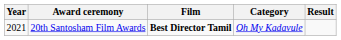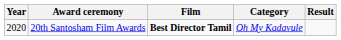 <table class="wikitable">
 <tr>
 <th>Year</th>
 <th>Award ceremony</th>
 <th>Film</th>
 <th>Category</th>
 <th>Result</th>
 </tr>
 <tr>
-<td>2021</td>
+<td>2020</td>
 <td><a href='#'>20th Santosham Film Awards</a></td>
 <td><strong>Best Director  Tamil</strong></td>
 <td><em><a href='#'>Oh My Kadavule</a></em></td>
 <td></td>
 </tr>
 </table>
